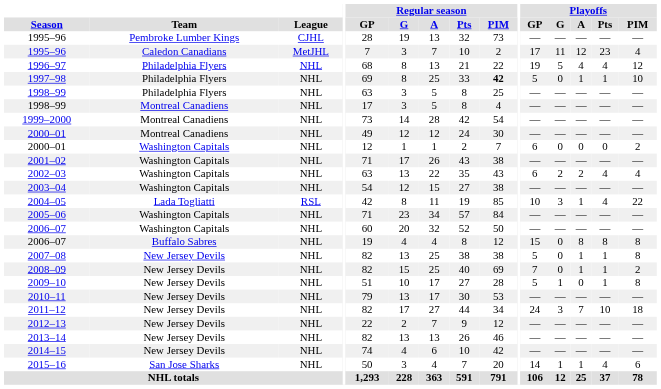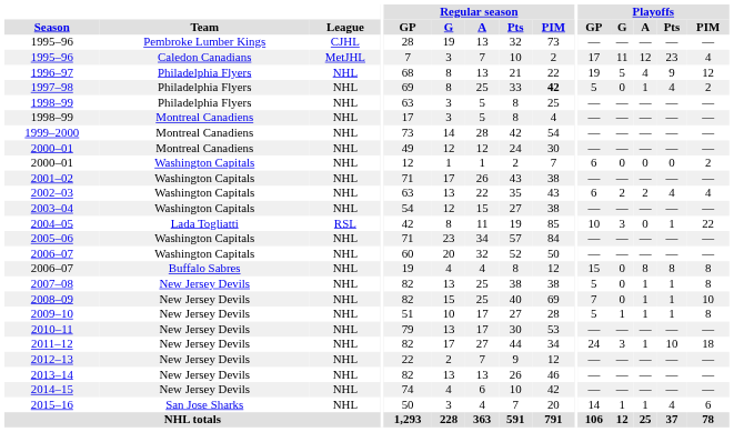 <table border="0" cellpadding="1" cellspacing="0" style="text-align:center; width:60em">
 <tr bgcolor="#e0e0e0">
 <th colspan="3" bgcolor="#ffffff"></th>
 <th rowspan="99" bgcolor="#ffffff"></th>
 <th colspan="5"><a href='#'>Regular season</a></th>
 <th rowspan="99" bgcolor="#ffffff"></th>
 <th colspan="5"><a href='#'>Playoffs</a></th>
 </tr>
 <tr bgcolor="#e0e0e0">
 <th><a href='#'>Season</a></th>
 <th>Team</th>
 <th>League</th>
 <th>GP</th>
 <th><a href='#'>G</a></th>
 <th><a href='#'>A</a></th>
 <th><a href='#'>Pts</a></th>
 <th><a href='#'>PIM</a></th>
 <th>GP</th>
 <th>G</th>
 <th>A</th>
 <th>Pts</th>
 <th>PIM</th>
 </tr>
 <tr>
 <td>1995–96</td>
 <td><a href='#'>Pembroke Lumber Kings</a></td>
 <td><a href='#'>CJHL</a></td>
 <td>28</td>
 <td>19</td>
 <td>13</td>
 <td>32</td>
 <td>73</td>
 <td>—</td>
 <td>—</td>
 <td>—</td>
 <td>—</td>
 <td>—</td>
 </tr>
 <tr bgcolor="#f0f0f0">
 <td><a href='#'>1995–96</a></td>
 <td><a href='#'>Caledon Canadians</a></td>
 <td><a href='#'>MetJHL</a></td>
 <td>7</td>
 <td>3</td>
 <td>7</td>
 <td>10</td>
 <td>2</td>
 <td>17</td>
 <td>11</td>
 <td>12</td>
 <td>23</td>
 <td>4</td>
 </tr>
 <tr>
 <td><a href='#'>1996–97</a></td>
 <td><a href='#'>Philadelphia Flyers</a></td>
 <td><a href='#'>NHL</a></td>
 <td>68</td>
 <td>8</td>
 <td>13</td>
 <td>21</td>
 <td>22</td>
 <td>19</td>
 <td>5</td>
 <td>4</td>
-<td>4</td>
+<td>9</td>
 <td>12</td>
 </tr>
 <tr bgcolor="#f0f0f0">
 <td><a href='#'>1997–98</a></td>
 <td>Philadelphia Flyers</td>
 <td>NHL</td>
 <td>69</td>
 <td>8</td>
 <td>25</td>
 <td>33</td>
 <td><strong>42</strong></td>
 <td>5</td>
 <td>0</td>
 <td>1</td>
-<td>1</td>
-<td>10</td>
+<td>4</td>
+<td>2</td>
 </tr>
 <tr>
 <td><a href='#'>1998–99</a></td>
 <td>Philadelphia Flyers</td>
 <td>NHL</td>
 <td>63</td>
 <td>3</td>
 <td>5</td>
 <td>8</td>
 <td>25</td>
 <td>—</td>
 <td>—</td>
 <td>—</td>
 <td>—</td>
 <td>—</td>
 </tr>
 <tr bgcolor="#f0f0f0">
 <td>1998–99</td>
 <td><a href='#'>Montreal Canadiens</a></td>
 <td>NHL</td>
 <td>17</td>
 <td>3</td>
 <td>5</td>
 <td>8</td>
 <td>4</td>
 <td>—</td>
 <td>—</td>
 <td>—</td>
 <td>—</td>
 <td>—</td>
 </tr>
 <tr>
 <td><a href='#'>1999–2000</a></td>
 <td>Montreal Canadiens</td>
 <td>NHL</td>
 <td>73</td>
 <td>14</td>
 <td>28</td>
 <td>42</td>
 <td>54</td>
 <td>—</td>
 <td>—</td>
 <td>—</td>
 <td>—</td>
 <td>—</td>
 </tr>
 <tr bgcolor="#f0f0f0">
 <td><a href='#'>2000–01</a></td>
 <td>Montreal Canadiens</td>
 <td>NHL</td>
 <td>49</td>
 <td>12</td>
 <td>12</td>
 <td>24</td>
 <td>30</td>
 <td>—</td>
 <td>—</td>
 <td>—</td>
 <td>—</td>
 <td>—</td>
 </tr>
 <tr>
 <td>2000–01</td>
 <td><a href='#'>Washington Capitals</a></td>
 <td>NHL</td>
 <td>12</td>
 <td>1</td>
 <td>1</td>
 <td>2</td>
 <td>7</td>
 <td>6</td>
 <td>0</td>
 <td>0</td>
 <td>0</td>
 <td>2</td>
 </tr>
 <tr bgcolor="#f0f0f0">
 <td><a href='#'>2001–02</a></td>
 <td>Washington Capitals</td>
 <td>NHL</td>
 <td>71</td>
 <td>17</td>
 <td>26</td>
 <td>43</td>
 <td>38</td>
 <td>—</td>
 <td>—</td>
 <td>—</td>
 <td>—</td>
 <td>—</td>
 </tr>
 <tr>
 <td><a href='#'>2002–03</a></td>
 <td>Washington Capitals</td>
 <td>NHL</td>
 <td>63</td>
 <td>13</td>
 <td>22</td>
 <td>35</td>
 <td>43</td>
 <td>6</td>
 <td>2</td>
 <td>2</td>
 <td>4</td>
 <td>4</td>
 </tr>
 <tr bgcolor="#f0f0f0">
 <td><a href='#'>2003–04</a></td>
 <td>Washington Capitals</td>
 <td>NHL</td>
 <td>54</td>
 <td>12</td>
 <td>15</td>
 <td>27</td>
 <td>38</td>
 <td>—</td>
 <td>—</td>
 <td>—</td>
 <td>—</td>
 <td>—</td>
 </tr>
 <tr>
 <td><a href='#'>2004–05</a></td>
 <td><a href='#'>Lada Togliatti</a></td>
 <td><a href='#'>RSL</a></td>
 <td>42</td>
 <td>8</td>
 <td>11</td>
 <td>19</td>
 <td>85</td>
 <td>10</td>
 <td>3</td>
+<td>0</td>
 <td>1</td>
-<td>4</td>
 <td>22</td>
 </tr>
 <tr bgcolor="#f0f0f0">
 <td><a href='#'>2005–06</a></td>
 <td>Washington Capitals</td>
 <td>NHL</td>
 <td>71</td>
 <td>23</td>
 <td>34</td>
 <td>57</td>
 <td>84</td>
 <td>—</td>
 <td>—</td>
 <td>—</td>
 <td>—</td>
 <td>—</td>
 </tr>
 <tr>
 <td><a href='#'>2006–07</a></td>
 <td>Washington Capitals</td>
 <td>NHL</td>
 <td>60</td>
 <td>20</td>
 <td>32</td>
 <td>52</td>
 <td>50</td>
 <td>—</td>
 <td>—</td>
 <td>—</td>
 <td>—</td>
 <td>—</td>
 </tr>
 <tr bgcolor="#f0f0f0">
 <td>2006–07</td>
 <td><a href='#'>Buffalo Sabres</a></td>
 <td>NHL</td>
 <td>19</td>
 <td>4</td>
 <td>4</td>
 <td>8</td>
 <td>12</td>
 <td>15</td>
 <td>0</td>
 <td>8</td>
 <td>8</td>
 <td>8</td>
 </tr>
 <tr>
 <td><a href='#'>2007–08</a></td>
 <td><a href='#'>New Jersey Devils</a></td>
 <td>NHL</td>
 <td>82</td>
 <td>13</td>
 <td>25</td>
 <td>38</td>
 <td>38</td>
 <td>5</td>
 <td>0</td>
 <td>1</td>
 <td>1</td>
 <td>8</td>
 </tr>
 <tr bgcolor="#f0f0f0">
 <td><a href='#'>2008–09</a></td>
 <td>New Jersey Devils</td>
 <td>NHL</td>
 <td>82</td>
 <td>15</td>
 <td>25</td>
 <td>40</td>
 <td>69</td>
 <td>7</td>
 <td>0</td>
 <td>1</td>
 <td>1</td>
-<td>2</td>
+<td>10</td>
 </tr>
 <tr>
 <td><a href='#'>2009–10</a></td>
 <td>New Jersey Devils</td>
 <td>NHL</td>
 <td>51</td>
 <td>10</td>
 <td>17</td>
 <td>27</td>
 <td>28</td>
 <td>5</td>
 <td>1</td>
-<td>0</td>
+<td>1</td>
 <td>1</td>
 <td>8</td>
 </tr>
 <tr bgcolor="#f0f0f0">
 <td><a href='#'>2010–11</a></td>
 <td>New Jersey Devils</td>
 <td>NHL</td>
 <td>79</td>
 <td>13</td>
 <td>17</td>
 <td>30</td>
 <td>53</td>
 <td>—</td>
 <td>—</td>
 <td>—</td>
 <td>—</td>
 <td>—</td>
 </tr>
 <tr>
 <td><a href='#'>2011–12</a></td>
 <td>New Jersey Devils</td>
 <td>NHL</td>
 <td>82</td>
 <td>17</td>
 <td>27</td>
 <td>44</td>
 <td>34</td>
 <td>24</td>
 <td>3</td>
-<td>7</td>
+<td>1</td>
 <td>10</td>
 <td>18</td>
 </tr>
 <tr bgcolor="#f0f0f0">
 <td><a href='#'>2012–13</a></td>
 <td>New Jersey Devils</td>
 <td>NHL</td>
 <td>22</td>
 <td>2</td>
 <td>7</td>
 <td>9</td>
 <td>12</td>
 <td>—</td>
 <td>—</td>
 <td>—</td>
 <td>—</td>
 <td>—</td>
 </tr>
 <tr>
 <td><a href='#'>2013–14</a></td>
 <td>New Jersey Devils</td>
 <td>NHL</td>
 <td>82</td>
 <td>13</td>
 <td>13</td>
 <td>26</td>
 <td>46</td>
 <td>—</td>
 <td>—</td>
 <td>—</td>
 <td>—</td>
 <td>—</td>
 </tr>
 <tr bgcolor="#f0f0f0">
 <td><a href='#'>2014–15</a></td>
 <td>New Jersey Devils</td>
 <td>NHL</td>
 <td>74</td>
 <td>4</td>
 <td>6</td>
 <td>10</td>
 <td>42</td>
 <td>—</td>
 <td>—</td>
 <td>—</td>
 <td>—</td>
 <td>—</td>
 </tr>
 <tr>
 <td><a href='#'>2015–16</a></td>
 <td><a href='#'>San Jose Sharks</a></td>
 <td>NHL</td>
 <td>50</td>
 <td>3</td>
 <td>4</td>
 <td>7</td>
 <td>20</td>
 <td>14</td>
 <td>1</td>
 <td>1</td>
 <td>4</td>
 <td>6</td>
 </tr>
 <tr bgcolor="#e0e0e0">
 <th colspan="3">NHL totals</th>
 <th>1,293</th>
 <th>228</th>
 <th>363</th>
 <th>591</th>
 <th>791</th>
 <th>106</th>
 <th>12</th>
 <th>25</th>
 <th>37</th>
 <th>78</th>
 </tr>
 </table>
